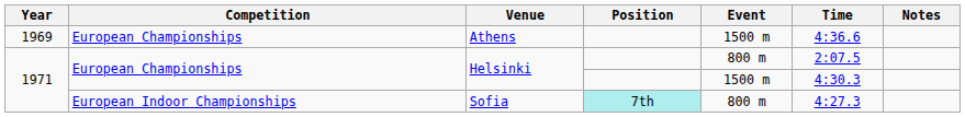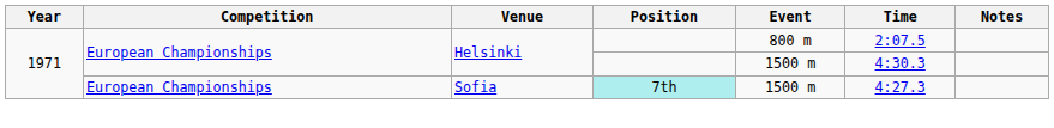 <table class="wikitable sortable" width=55% style="font-size:90%; text-align:center;">
 <tr>
 <th>Year</th>
 <th>Competition</th>
 <th>Venue</th>
 <th>Position</th>
 <th>Event</th>
 <th>Time</th>
 <th>Notes</th>
-</tr>
-<tr>
-<td>1969</td>
-<td align=left><a href='#'>European Championships</a></td>
-<td align=left> <a href='#'>Athens</a></td>
-<td></td>
-<td>1500 m</td>
-<td><a href='#'>4:36.6</a></td>
-<td></td>
 </tr>
 <tr>
 <td rowspan=3>1971</td>
 <td align=left rowspan=2><a href='#'>European Championships</a></td>
 <td align=left rowspan=2> <a href='#'>Helsinki</a></td>
 <td></td>
 <td>800 m</td>
 <td><a href='#'>2:07.5</a></td>
 <td></td>
 </tr>
 <tr>
 <td></td>
 <td>1500 m</td>
 <td><a href='#'>4:30.3</a></td>
 <td></td>
 </tr>
 <tr>
-<td align=left><a href='#'>European Indoor Championships</a></td>
+<td align=left><a href='#'>European Championships</a></td>
 <td align=left> <a href='#'>Sofia</a></td>
 <td style="background: paleturquoise;">7th</td>
-<td>800 m</td>
+<td>1500 m</td>
 <td><a href='#'>4:27.3</a></td>
 <td></td>
 </tr>
 </table>
